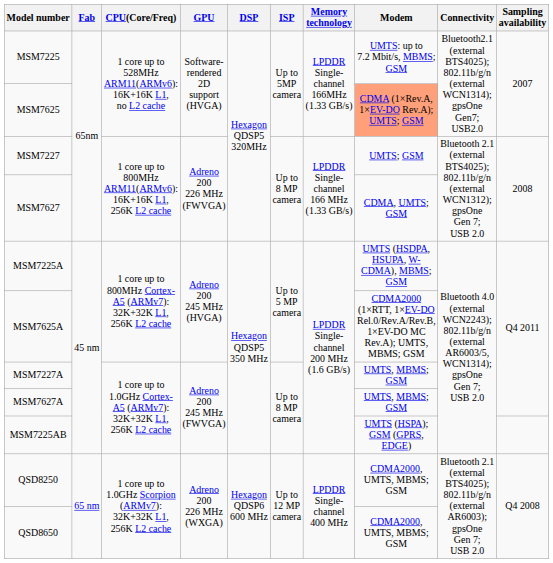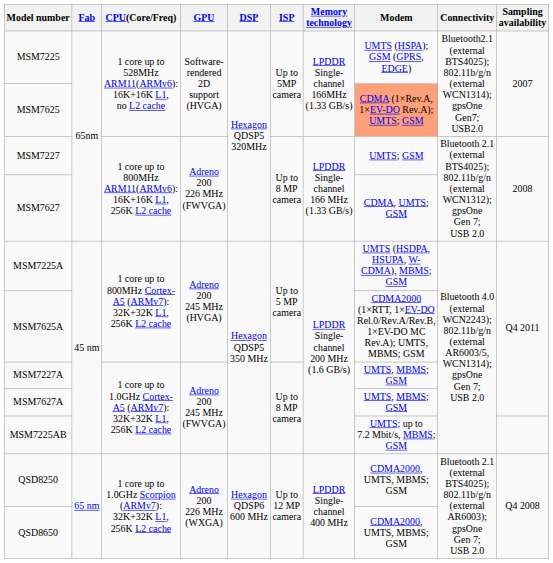 <table class="wikitable sticky-header" style="width:100%; text-align:center">
 <tr>
 <th>Model number</th>
 <th><a href='#'>Fab</a></th>
 <th><a href='#'>CPU</a>(Core/Freq)</th>
 <th><a href='#'>GPU</a></th>
 <th><a href='#'>DSP</a></th>
 <th><a href='#'>ISP</a></th>
 <th><a href='#'>Memory technology</a></th>
 <th>Modem</th>
 <th>Connectivity</th>
 <th>Sampling availability</th>
 </tr>
 <tr>
 <td>MSM7225</td>
 <td rowspan="4">65nm</td>
 <td rowspan="2">1 core up to 528MHz <a href='#'>ARM11</a>(<a href='#'>ARMv6</a>): 16K+16K <a href='#'>L1</a>, no <a href='#'>L2 cache</a></td>
 <td rowspan="2">Software- rendered 2D support (HVGA)</td>
 <td rowspan="4"><a href='#'>Hexagon</a> QDSP5 320MHz</td>
 <td rowspan="2">Up to 5MP camera</td>
 <td rowspan="2"><a href='#'>LPDDR</a> Single-channel 166MHz (1.33 GB/s)</td>
-<td><a href='#'>UMTS</a>: up to 7.2 Mbit/s, <a href='#'>MBMS</a>; <a href='#'>GSM</a></td>
+<td><a href='#'>UMTS</a> (<a href='#'>HSPA</a>); <a href='#'>GSM</a> (<a href='#'>GPRS</a>, <a href='#'>EDGE</a>)</td>
 <td rowspan="2">Bluetooth2.1 (external BTS4025); 802.11b/g/n (external WCN1314); gpsOne Gen7; USB2.0</td>
 <td rowspan="2">2007</td>
 </tr>
 <tr>
 <td>MSM7625</td>
 <td style="background: lightsalmon;"><a href='#'>CDMA</a> (1×Rev.A, 1×<a href='#'>EV-DO</a> Rev.A); <a href='#'>UMTS</a>; <a href='#'>GSM</a></td>
 </tr>
 <tr>
 <td>MSM7227</td>
 <td rowspan="2">1 core up to 800MHz <a href='#'>ARM11</a>(<a href='#'>ARMv6</a>): 16K+16K <a href='#'>L1</a>, 256K <a href='#'>L2 cache</a></td>
 <td rowspan="2"><a href='#'>Adreno</a> 200 226 MHz (FWVGA)</td>
 <td rowspan="2">Up to 8 MP camera</td>
 <td rowspan="2"><a href='#'>LPDDR</a> Single-channel 166 MHz (1.33 GB/s)</td>
 <td><a href='#'>UMTS</a>; <a href='#'>GSM</a></td>
 <td rowspan="2">Bluetooth 2.1 (external BTS4025); 802.11b/g/n (external WCN1312); gpsOne Gen 7; USB 2.0</td>
 <td rowspan="2">2008</td>
 </tr>
 <tr>
 <td>MSM7627</td>
 <td><a href='#'>CDMA</a>, <a href='#'>UMTS</a>; <a href='#'>GSM</a></td>
 </tr>
 <tr>
 <td>MSM7225A</td>
 <td rowspan="5">45 nm</td>
 <td rowspan="2">1 core up to 800MHz <a href='#'>Cortex-A5</a> (<a href='#'>ARMv7</a>): 32K+32K <a href='#'>L1</a>, 256K <a href='#'>L2 cache</a></td>
 <td rowspan="2"><a href='#'>Adreno</a> 200 245 MHz (HVGA)</td>
 <td rowspan="5"><a href='#'>Hexagon</a> QDSP5 350 MHz</td>
 <td rowspan="2">Up to 5 MP camera</td>
 <td rowspan="5"><a href='#'>LPDDR</a> Single-channel 200 MHz (1.6 GB/s)</td>
 <td><a href='#'>UMTS</a> (<a href='#'>HSDPA</a>, <a href='#'>HSUPA</a>, <a href='#'>W-CDMA</a>), <a href='#'>MBMS</a>; <a href='#'>GSM</a></td>
 <td rowspan="5">Bluetooth 4.0 (external WCN2243); 802.11b/g/n (external AR6003/5, WCN1314); gpsOne Gen 7; USB 2.0</td>
 <td rowspan="4">Q4 2011</td>
 </tr>
 <tr>
 <td>MSM7625A</td>
 <td><a href='#'>CDMA2000</a> (1×RTT, 1×<a href='#'>EV-DO</a> Rel.0/Rev.A/Rev.B, 1×EV-DO MC Rev.A); UMTS, MBMS; GSM</td>
 </tr>
 <tr>
 <td>MSM7227A</td>
 <td rowspan="3">1 core up to 1.0GHz <a href='#'>Cortex-A5</a> (<a href='#'>ARMv7</a>): 32K+32K <a href='#'>L1</a>, 256K <a href='#'>L2 cache</a></td>
 <td rowspan="3"><a href='#'>Adreno</a> 200 245 MHz (FWVGA)</td>
 <td rowspan="3">Up to 8 MP camera</td>
 <td><a href='#'>UMTS</a>, <a href='#'>MBMS</a>; <a href='#'>GSM</a></td>
 </tr>
 <tr>
 <td>MSM7627A</td>
 <td><a href='#'>UMTS</a>, <a href='#'>MBMS</a>; <a href='#'>GSM</a></td>
 </tr>
 <tr>
 <td>MSM7225AB</td>
-<td><a href='#'>UMTS</a> (<a href='#'>HSPA</a>); <a href='#'>GSM</a> (<a href='#'>GPRS</a>, <a href='#'>EDGE</a>)</td>
+<td><a href='#'>UMTS</a>: up to 7.2 Mbit/s, <a href='#'>MBMS</a>; <a href='#'>GSM</a></td>
 <td></td>
 </tr>
 <tr>
 <td>QSD8250</td>
 <td rowspan="2"><a href='#'>65 nm</a></td>
 <td rowspan="2">1 core up to 1.0GHz <a href='#'>Scorpion</a> (<a href='#'>ARMv7</a>): 32K+32K <a href='#'>L1</a>, 256K <a href='#'>L2 cache</a></td>
 <td rowspan="2"><a href='#'>Adreno</a> 200 226 MHz (WXGA)</td>
 <td rowspan="2"><a href='#'>Hexagon</a> QDSP6 600 MHz</td>
 <td rowspan="2">Up to 12 MP camera</td>
 <td rowspan="2"><a href='#'>LPDDR</a> Single-channel 400 MHz</td>
 <td><a href='#'>CDMA2000</a>, UMTS, MBMS; GSM</td>
 <td rowspan="2">Bluetooth 2.1 (external BTS4025); 802.11b/g/n (external AR6003); gpsOne Gen 7; USB 2.0</td>
 <td rowspan="2">Q4 2008</td>
 </tr>
 <tr>
 <td>QSD8650</td>
 <td><a href='#'>CDMA2000</a>, UMTS, MBMS; GSM</td>
 </tr>
 </table>
